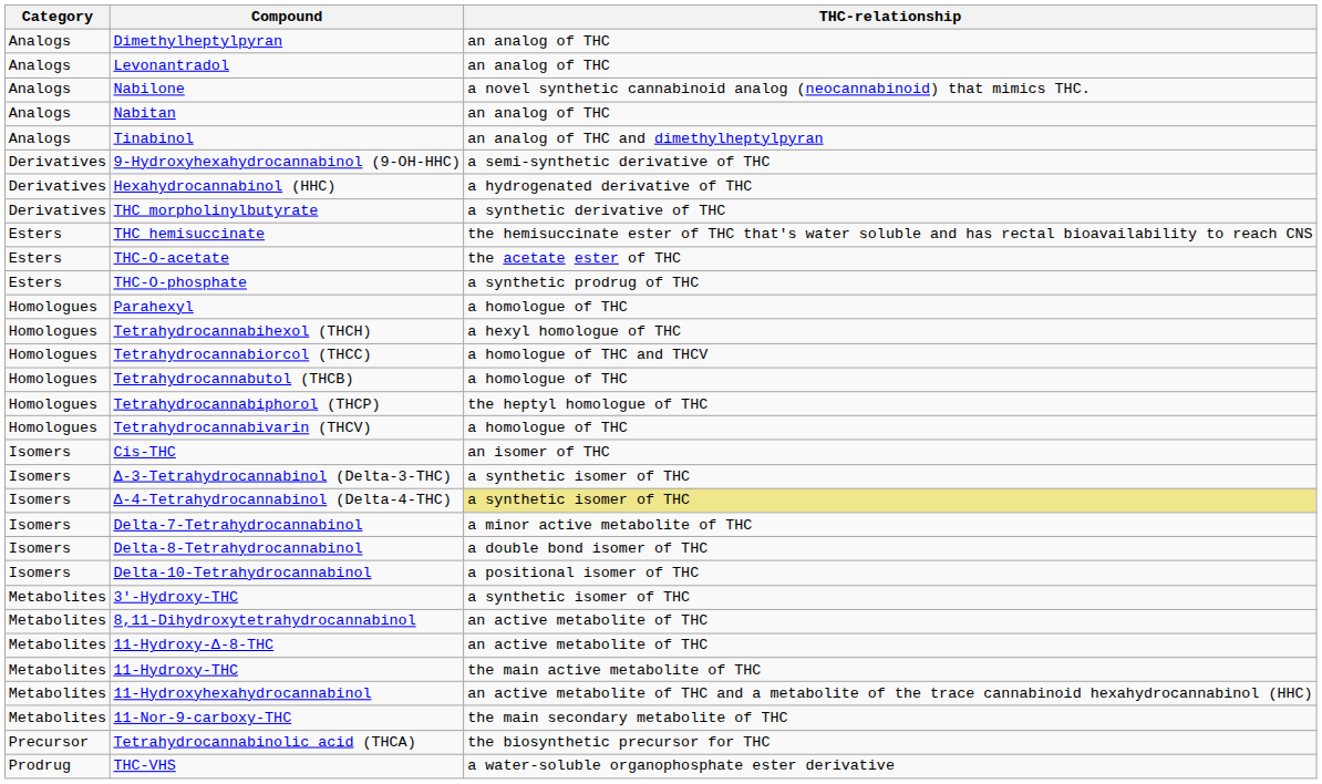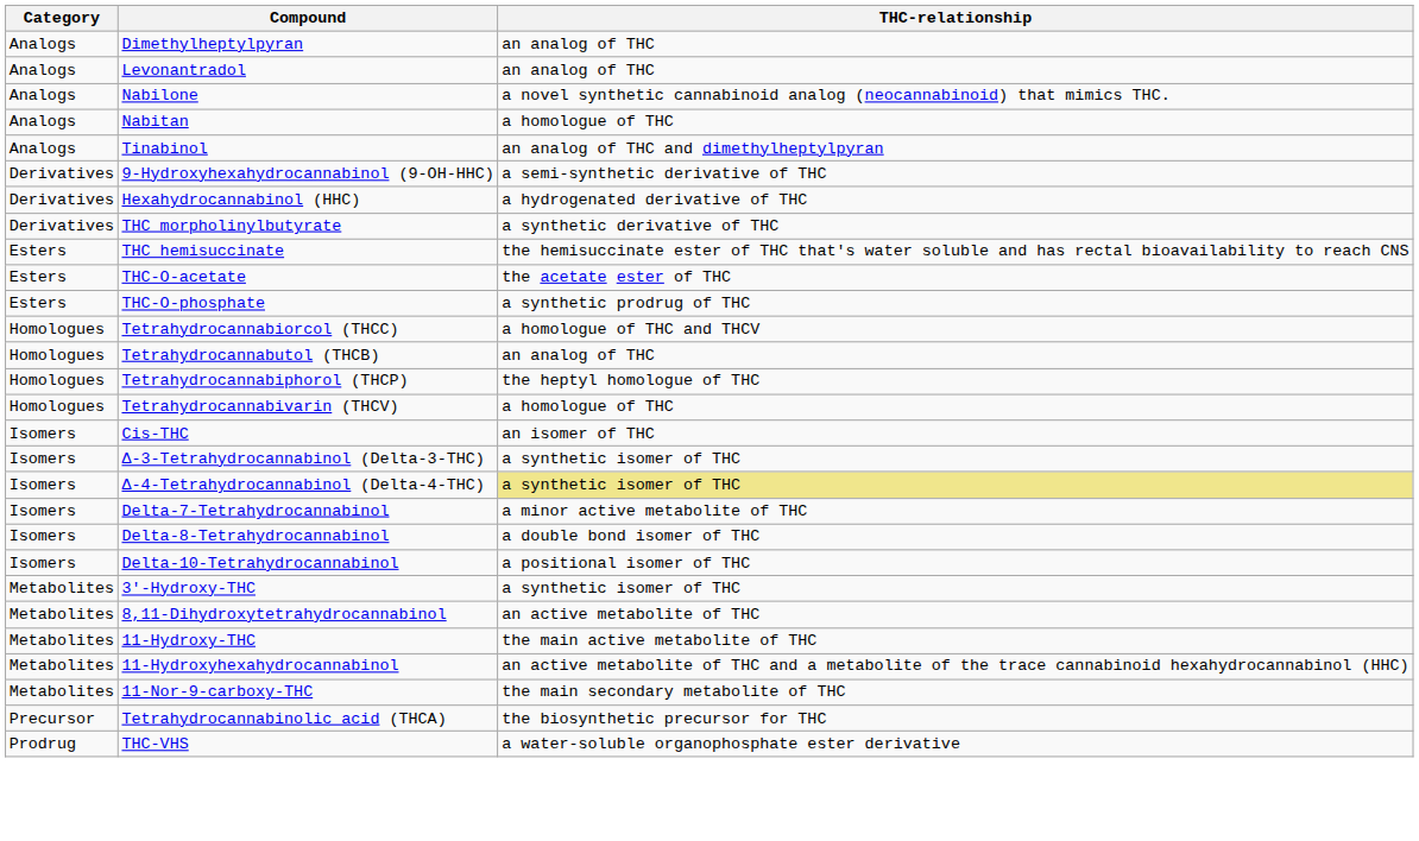 <table class="wikitable">
 <tr>
 <th>Category</th>
 <th>Compound</th>
 <th>THC-relationship</th>
 </tr>
 <tr>
 <td>Analogs</td>
 <td><a href='#'>Dimethylheptylpyran</a></td>
 <td>an analog of THC</td>
 </tr>
 <tr>
 <td>Analogs</td>
 <td><a href='#'>Levonantradol</a></td>
 <td>an analog of THC</td>
 </tr>
 <tr>
 <td>Analogs</td>
 <td><a href='#'>Nabilone</a></td>
 <td>a novel synthetic cannabinoid analog (<a href='#'>neocannabinoid</a>) that mimics THC.</td>
 </tr>
 <tr>
 <td>Analogs</td>
 <td><a href='#'>Nabitan</a></td>
-<td>an analog of THC</td>
+<td>a homologue of THC</td>
 </tr>
 <tr>
 <td>Analogs</td>
 <td><a href='#'>Tinabinol</a></td>
 <td>an analog of THC and <a href='#'>dimethylheptylpyran</a></td>
 </tr>
 <tr>
 <td>Derivatives</td>
 <td><a href='#'>9-Hydroxyhexahydrocannabinol</a> (9-OH-HHC)</td>
 <td>a semi-synthetic derivative of THC</td>
 </tr>
 <tr>
 <td>Derivatives</td>
 <td><a href='#'>Hexahydrocannabinol</a> (HHC)</td>
 <td>a hydrogenated derivative of THC</td>
 </tr>
 <tr>
 <td>Derivatives</td>
 <td><a href='#'>THC morpholinylbutyrate</a></td>
 <td>a synthetic derivative of THC</td>
 </tr>
 <tr>
 <td>Esters</td>
 <td><a href='#'>THC hemisuccinate</a></td>
 <td>the hemisuccinate ester of THC that's water soluble and has rectal bioavailability to reach CNS</td>
 </tr>
 <tr>
 <td>Esters</td>
 <td><a href='#'>THC-O-acetate</a></td>
 <td>the <a href='#'>acetate</a> <a href='#'>ester</a> of THC</td>
 </tr>
 <tr>
 <td>Esters</td>
 <td><a href='#'>THC-O-phosphate</a></td>
 <td>a synthetic prodrug of THC</td>
 </tr>
 <tr>
 <td>Homologues</td>
-<td><a href='#'>Parahexyl</a></td>
-<td>a homologue of THC</td>
-</tr>
-<tr>
-<td>Homologues</td>
-<td><a href='#'>Tetrahydrocannabihexol</a> (THCH)</td>
-<td>a hexyl homologue of THC</td>
-</tr>
-<tr>
-<td>Homologues</td>
 <td><a href='#'>Tetrahydrocannabiorcol</a> (THCC)</td>
 <td>a homologue of THC and THCV</td>
 </tr>
 <tr>
 <td>Homologues</td>
 <td><a href='#'>Tetrahydrocannabutol</a> (THCB)</td>
-<td>a homologue of THC</td>
+<td>an analog of THC</td>
 </tr>
 <tr>
 <td>Homologues</td>
 <td><a href='#'>Tetrahydrocannabiphorol</a> (THCP)</td>
 <td>the heptyl homologue of THC</td>
 </tr>
 <tr>
 <td>Homologues</td>
 <td><a href='#'>Tetrahydrocannabivarin</a> (THCV)</td>
 <td>a homologue of THC</td>
 </tr>
 <tr>
 <td>Isomers</td>
 <td><a href='#'>Cis-THC</a></td>
 <td>an isomer of THC</td>
 </tr>
 <tr>
 <td>Isomers</td>
 <td><a href='#'>Δ-3-Tetrahydrocannabinol</a> (Delta-3-THC)</td>
 <td>a synthetic isomer of THC</td>
 </tr>
 <tr>
 <td>Isomers</td>
 <td><a href='#'>Δ-4-Tetrahydrocannabinol</a> (Delta-4-THC)</td>
 <td style="background: khaki;">a synthetic isomer of THC</td>
 </tr>
 <tr>
 <td>Isomers</td>
 <td><a href='#'>Delta-7-Tetrahydrocannabinol</a></td>
 <td>a minor active metabolite of THC</td>
 </tr>
 <tr>
 <td>Isomers</td>
 <td><a href='#'>Delta-8-Tetrahydrocannabinol</a></td>
 <td>a double bond isomer of THC</td>
 </tr>
 <tr>
 <td>Isomers</td>
 <td><a href='#'>Delta-10-Tetrahydrocannabinol</a></td>
 <td>a positional isomer of THC</td>
 </tr>
 <tr>
 <td>Metabolites</td>
 <td><a href='#'>3'-Hydroxy-THC</a></td>
 <td>a synthetic isomer of THC</td>
 </tr>
 <tr>
 <td>Metabolites</td>
 <td><a href='#'>8,11-Dihydroxytetrahydrocannabinol</a></td>
 <td>an active metabolite of THC</td>
 </tr>
 <tr>
 <td>Metabolites</td>
-<td><a href='#'>11-Hydroxy-Δ-8-THC</a></td>
-<td>an active metabolite of THC</td>
-</tr>
-<tr>
-<td>Metabolites</td>
 <td><a href='#'>11-Hydroxy-THC</a></td>
 <td>the main active metabolite of THC</td>
 </tr>
 <tr>
 <td>Metabolites</td>
 <td><a href='#'>11-Hydroxyhexahydrocannabinol</a></td>
 <td>an active metabolite of THC and a metabolite of the trace cannabinoid hexahydrocannabinol (HHC)</td>
 </tr>
 <tr>
 <td>Metabolites</td>
 <td><a href='#'>11-Nor-9-carboxy-THC</a></td>
 <td>the main secondary metabolite of THC</td>
 </tr>
 <tr>
 <td>Precursor</td>
 <td><a href='#'>Tetrahydrocannabinolic acid</a> (THCA)</td>
 <td>the biosynthetic precursor for THC</td>
 </tr>
 <tr>
 <td>Prodrug</td>
 <td><a href='#'>THC-VHS</a></td>
 <td>a water-soluble organophosphate ester derivative</td>
 </tr>
 </table>
